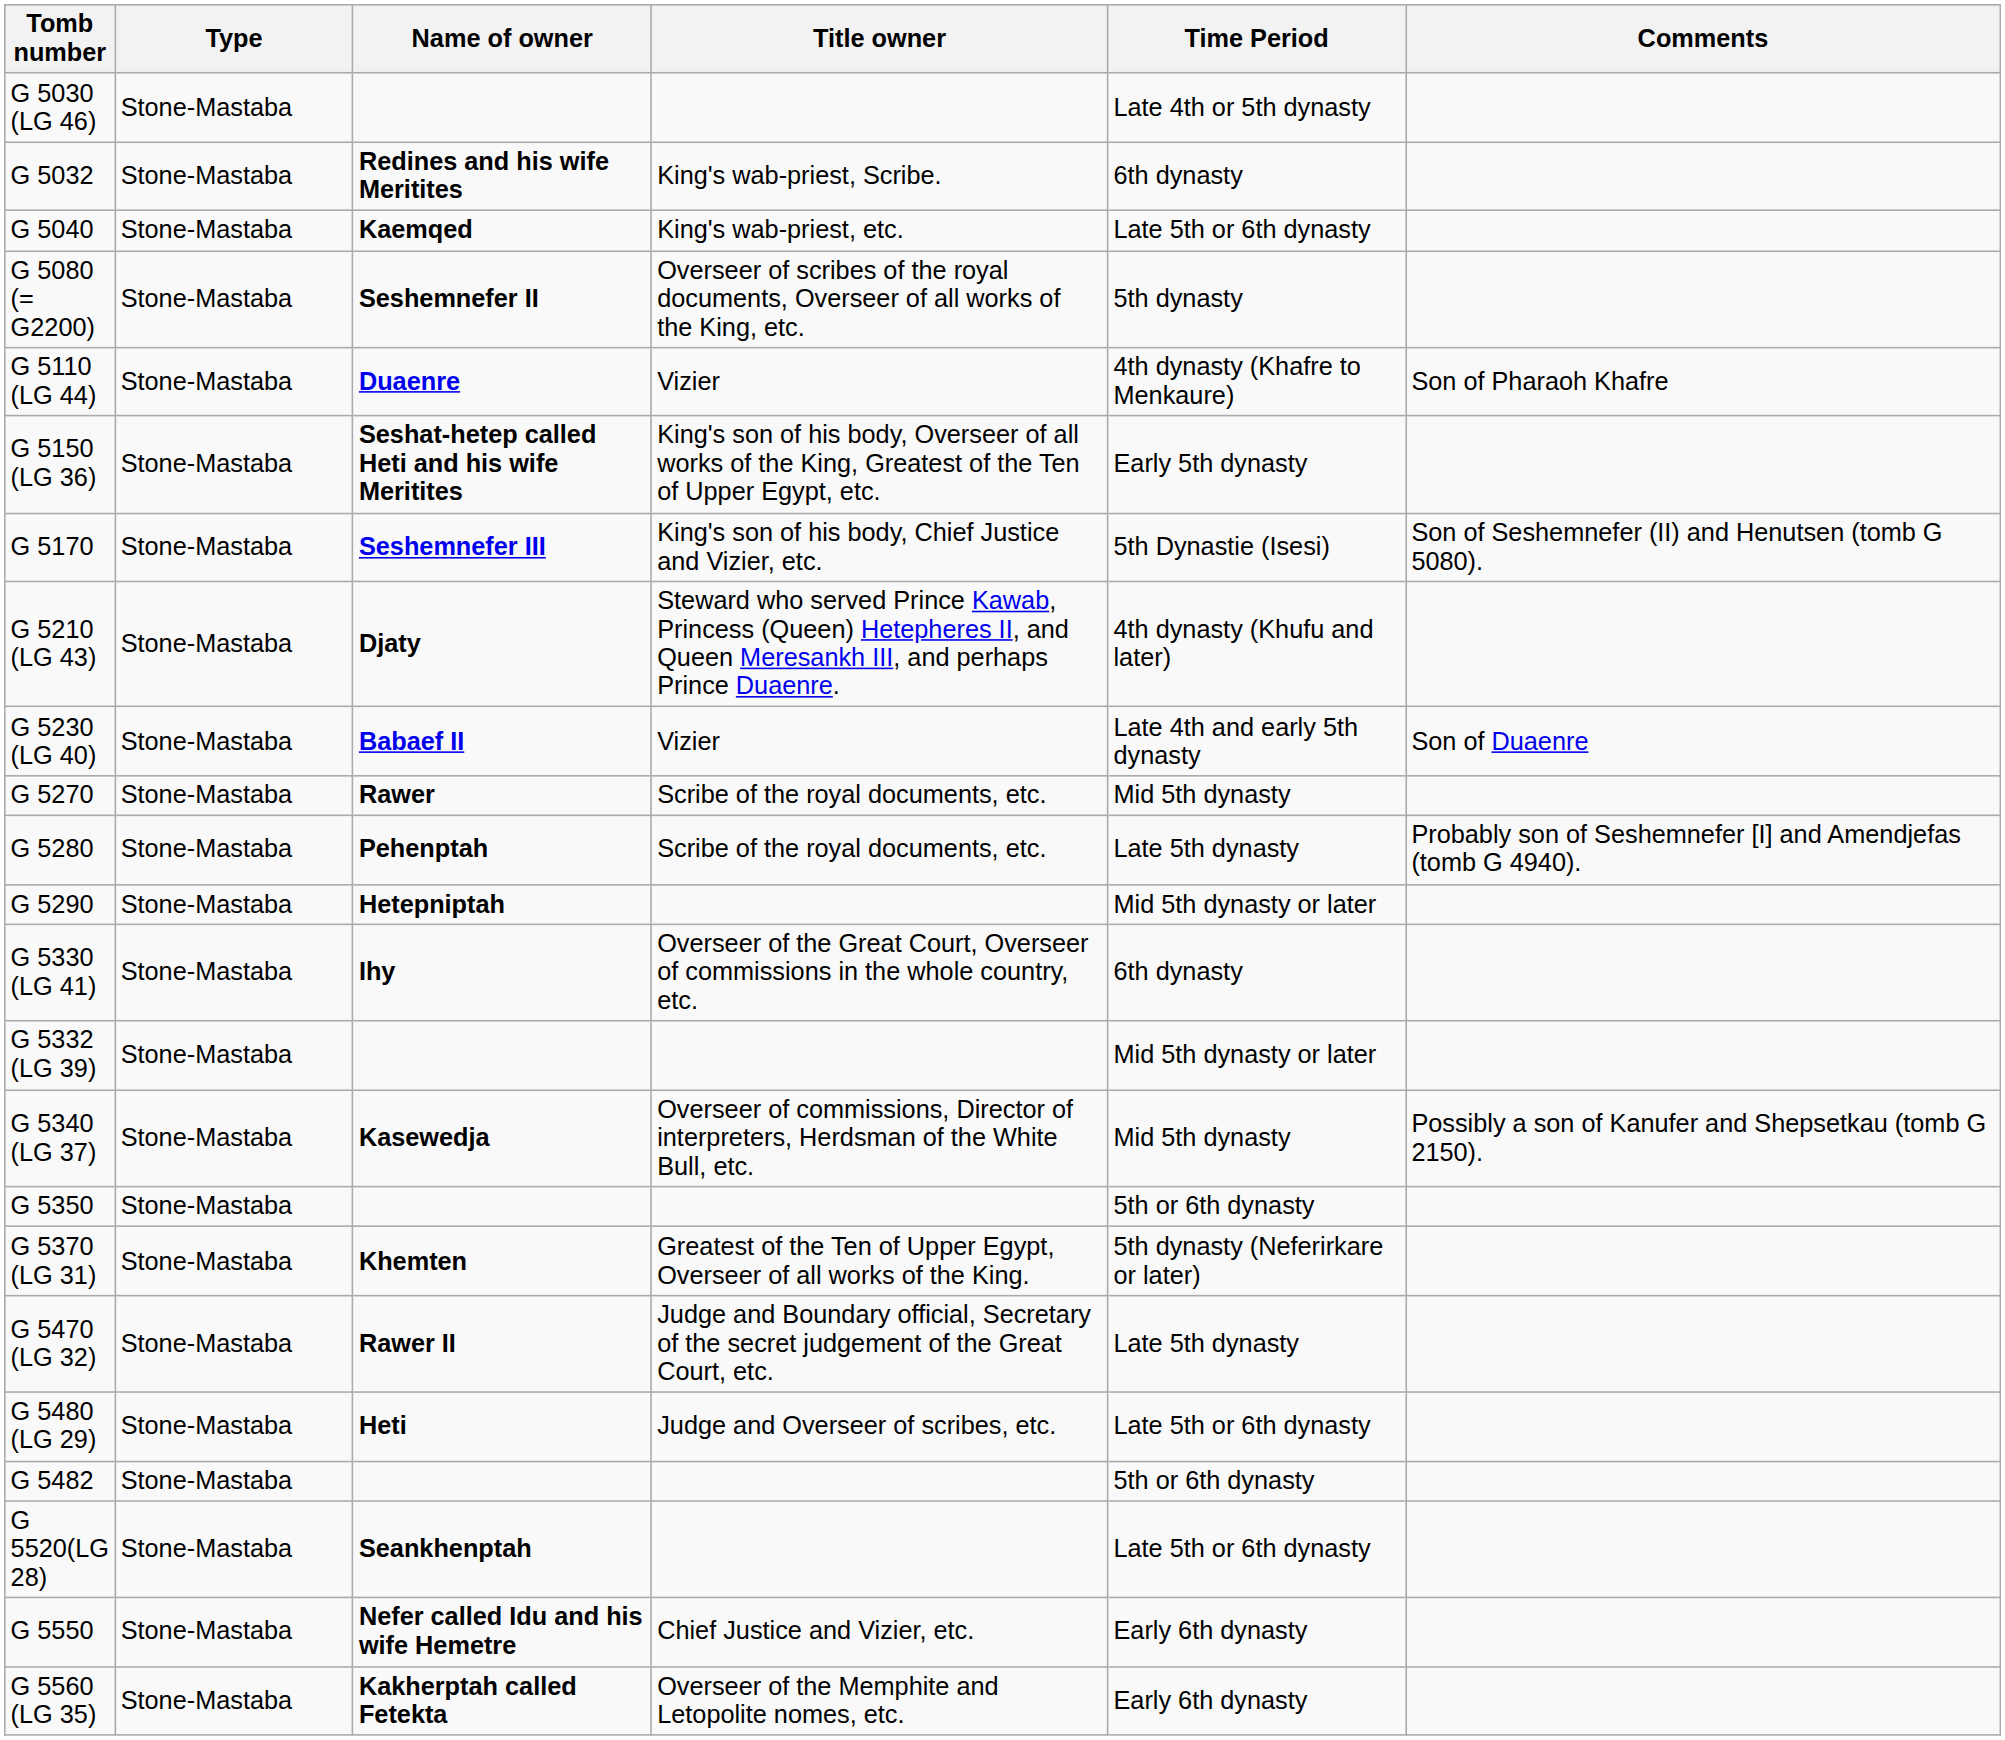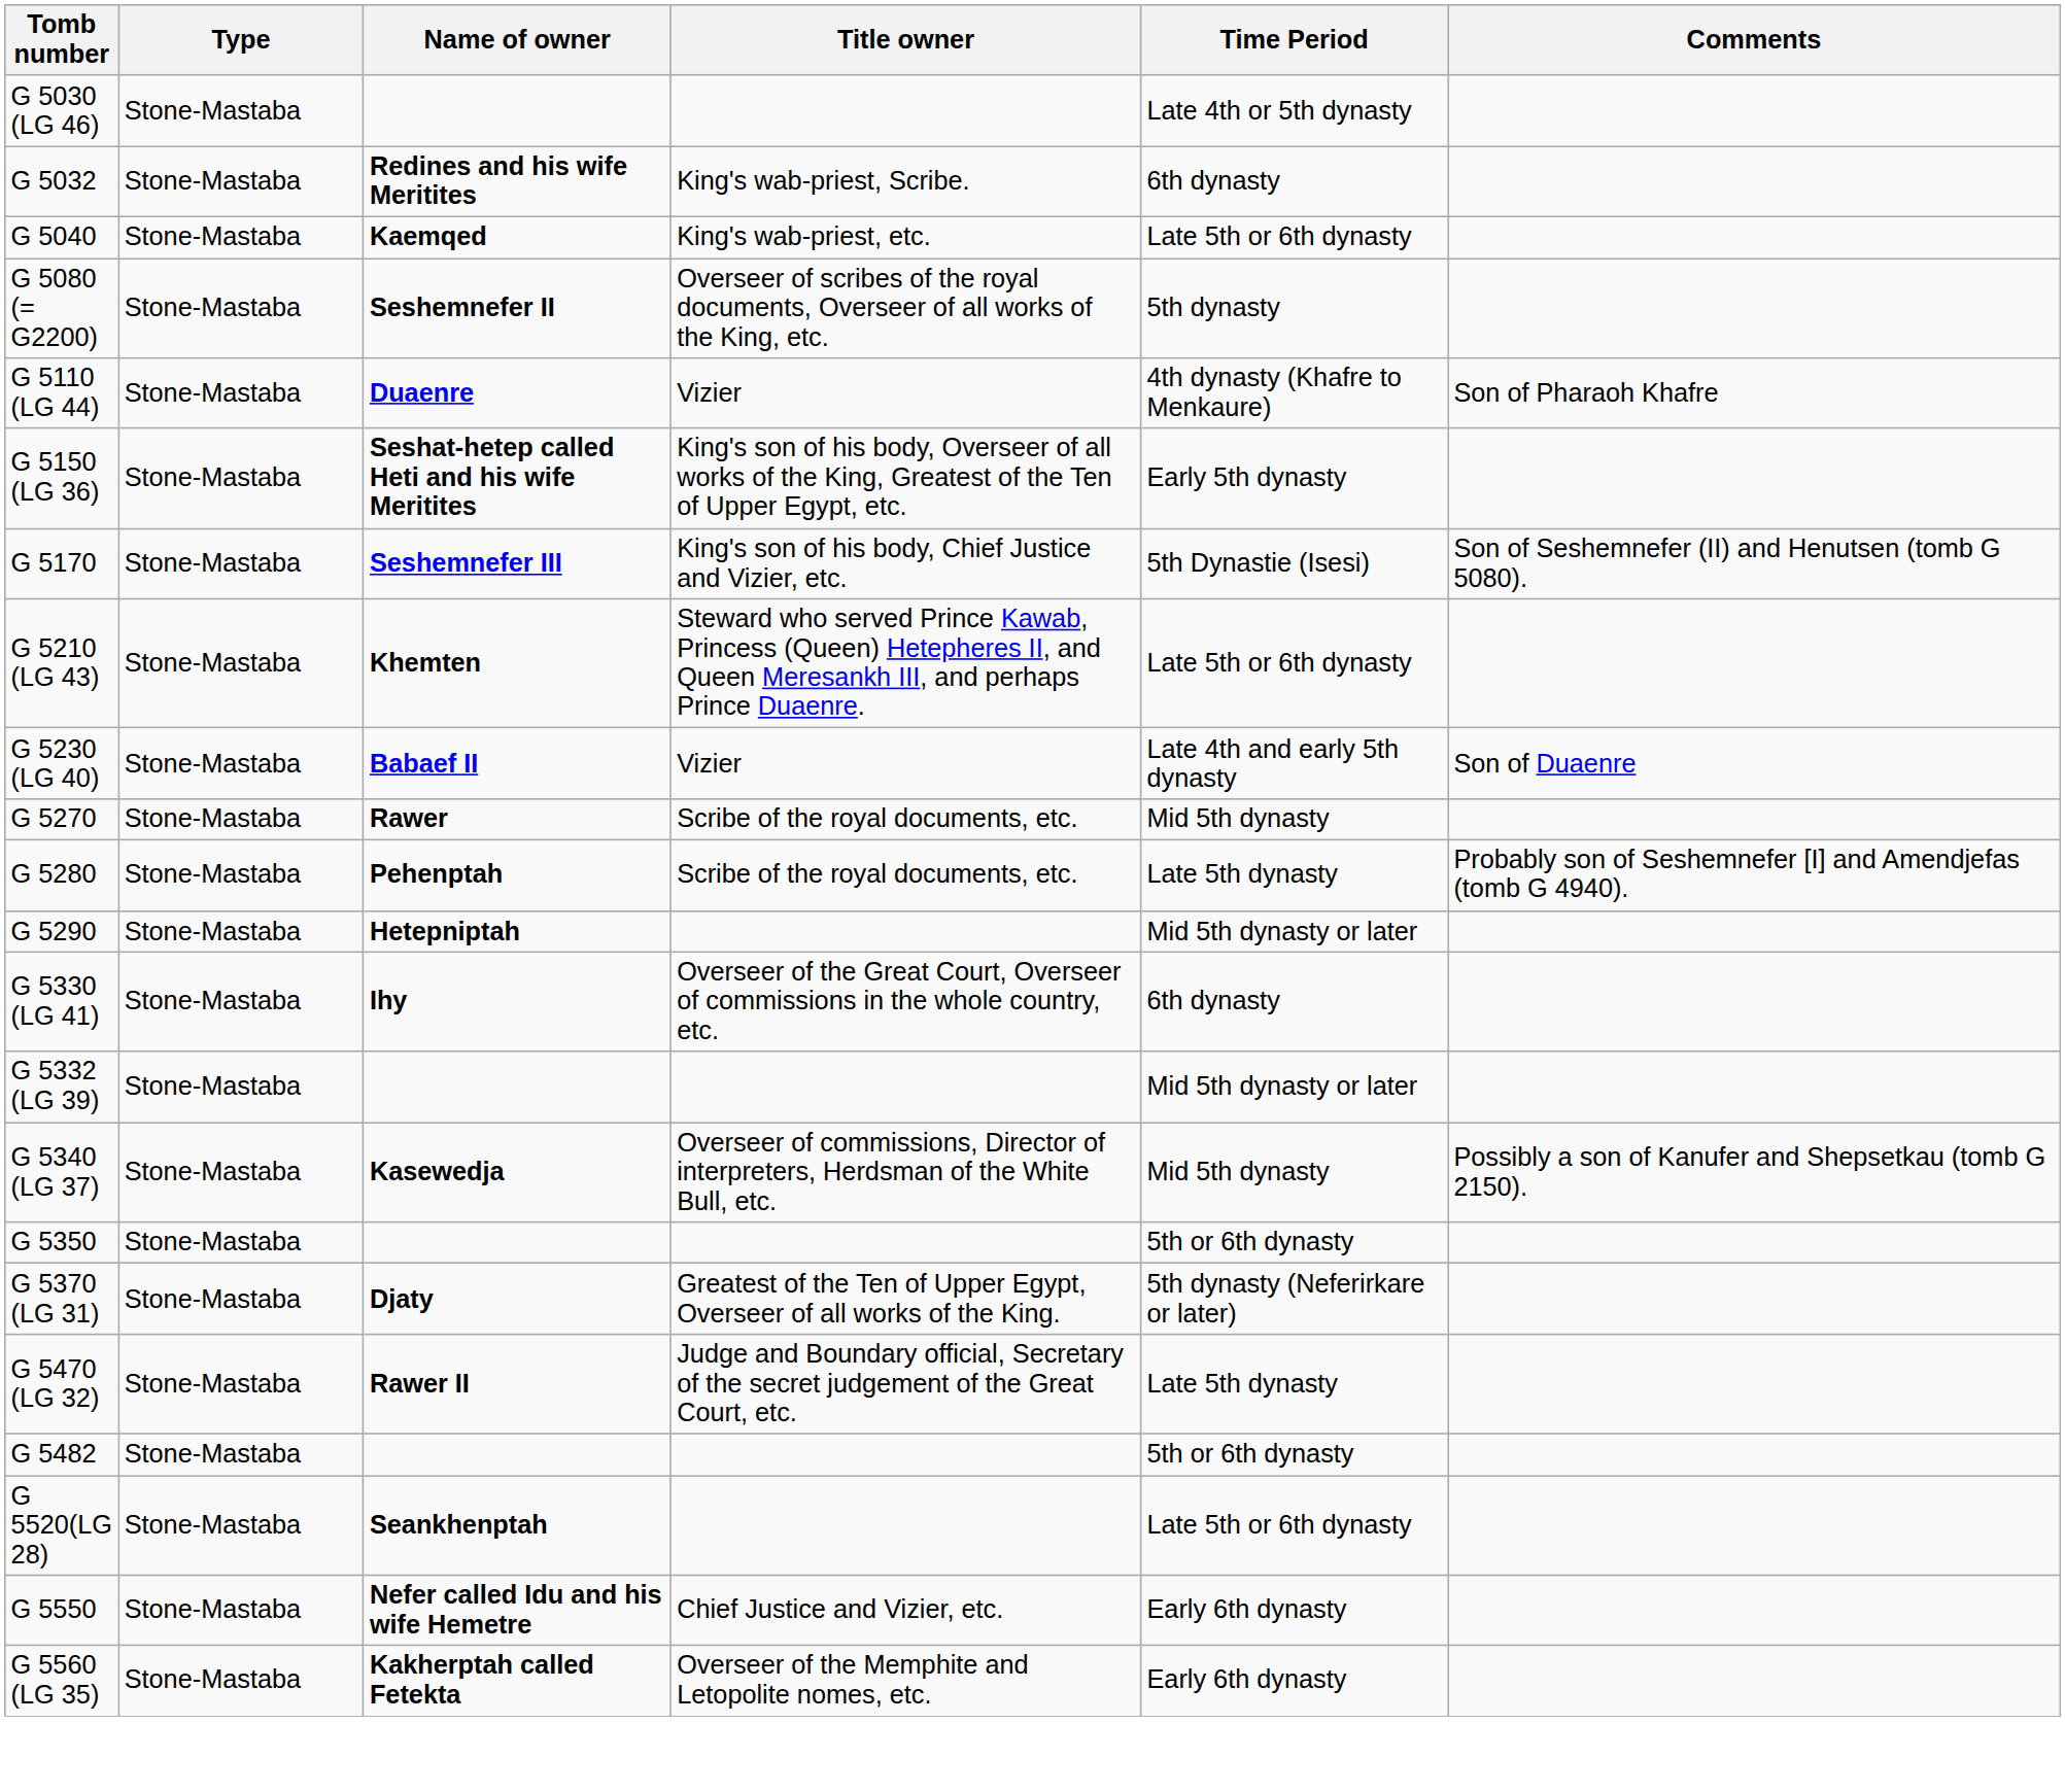 <table class="wikitable" style="width: 100%;">
 <tr>
 <th width="5%">Tomb number</th>
 <th width="12%">Type</th>
 <th width="15%">Name of owner</th>
 <th width="23%">Title owner</th>
 <th width="15%">Time Period</th>
 <th width="30%">Comments</th>
 </tr>
 <tr>
 <td>G 5030 (LG 46)</td>
 <td>Stone-Mastaba</td>
 <td></td>
 <td></td>
 <td>Late 4th or 5th dynasty</td>
 <td></td>
 </tr>
 <tr>
 <td>G 5032</td>
 <td>Stone-Mastaba</td>
 <td><strong>Redines and his wife Meritites</strong></td>
 <td>King's wab-priest, Scribe.</td>
 <td>6th dynasty</td>
 <td></td>
 </tr>
 <tr>
 <td>G 5040</td>
 <td>Stone-Mastaba</td>
 <td><strong>Kaemqed</strong></td>
 <td>King's wab-priest, etc.</td>
 <td>Late 5th or 6th dynasty</td>
 <td></td>
 </tr>
 <tr>
 <td>G 5080 (= G2200)</td>
 <td>Stone-Mastaba</td>
 <td><strong>Seshemnefer II</strong></td>
 <td>Overseer of scribes of the royal documents, Overseer of all works of the King, etc.</td>
 <td>5th dynasty</td>
 <td></td>
 </tr>
 <tr>
 <td>G 5110 (LG 44)</td>
 <td>Stone-Mastaba</td>
 <td><strong><a href='#'>Duaenre</a></strong></td>
 <td>Vizier</td>
 <td>4th dynasty (Khafre to Menkaure)</td>
 <td>Son of Pharaoh Khafre</td>
 </tr>
 <tr>
 <td>G 5150 (LG 36)</td>
 <td>Stone-Mastaba</td>
 <td><strong>Seshat-hetep called Heti and his wife Meritites</strong></td>
 <td>King's son of his body, Overseer of all works of the King, Greatest of the Ten of Upper Egypt, etc.</td>
 <td>Early 5th dynasty</td>
 <td></td>
 </tr>
 <tr>
 <td>G 5170</td>
 <td>Stone-Mastaba</td>
 <td><strong><a href='#'>Seshemnefer III</a></strong></td>
 <td>King's son of his body, Chief Justice and Vizier, etc.</td>
 <td>5th Dynastie (Isesi)</td>
 <td>Son of Seshemnefer (II) and Henutsen (tomb G 5080).</td>
 </tr>
 <tr>
 <td>G 5210 (LG 43)</td>
 <td>Stone-Mastaba</td>
-<td><strong>Djaty</strong></td>
+<td><strong>Khemten</strong></td>
 <td>Steward who served Prince <a href='#'>Kawab</a>, Princess (Queen) <a href='#'>Hetepheres II</a>, and Queen <a href='#'>Meresankh III</a>, and perhaps Prince <a href='#'>Duaenre</a>.</td>
-<td>4th dynasty (Khufu and later)</td>
+<td>Late 5th or 6th dynasty</td>
 <td></td>
 </tr>
 <tr>
 <td>G 5230 (LG 40)</td>
 <td>Stone-Mastaba</td>
 <td><strong><a href='#'>Babaef II</a></strong></td>
 <td>Vizier</td>
 <td>Late 4th and early 5th dynasty</td>
 <td>Son of <a href='#'>Duaenre</a></td>
 </tr>
 <tr>
 <td>G 5270</td>
 <td>Stone-Mastaba</td>
 <td><strong>Rawer</strong></td>
 <td>Scribe of the royal documents, etc.</td>
 <td>Mid 5th dynasty</td>
 <td></td>
 </tr>
 <tr>
 <td>G 5280</td>
 <td>Stone-Mastaba</td>
 <td><strong>Pehenptah</strong></td>
 <td>Scribe of the royal documents, etc.</td>
 <td>Late 5th dynasty</td>
 <td>Probably son of Seshemnefer [I] and Amendjefas (tomb G 4940).</td>
 </tr>
 <tr>
 <td>G 5290</td>
 <td>Stone-Mastaba</td>
 <td><strong>Hetepniptah </strong></td>
 <td></td>
 <td>Mid 5th dynasty  or later</td>
 <td></td>
 </tr>
 <tr>
 <td>G 5330 (LG 41)</td>
 <td>Stone-Mastaba</td>
 <td><strong>Ihy</strong></td>
 <td>Overseer of the Great Court, Overseer of commissions in the whole country, etc.</td>
 <td>6th dynasty</td>
 <td></td>
 </tr>
 <tr>
 <td>G 5332 (LG 39)</td>
 <td>Stone-Mastaba</td>
 <td></td>
 <td></td>
 <td>Mid 5th dynasty  or later</td>
 <td></td>
 </tr>
 <tr>
 <td>G 5340 (LG 37)</td>
 <td>Stone-Mastaba</td>
 <td><strong>Kasewedja</strong></td>
 <td>Overseer of commissions, Director of interpreters, Herdsman of the White Bull, etc.</td>
 <td>Mid 5th dynasty</td>
 <td>Possibly a son of Kanufer and Shepsetkau (tomb G 2150).</td>
 </tr>
 <tr>
 <td>G 5350</td>
 <td>Stone-Mastaba</td>
 <td></td>
 <td></td>
 <td>5th or 6th dynasty</td>
 <td></td>
 </tr>
 <tr>
 <td>G 5370 (LG 31)</td>
 <td>Stone-Mastaba</td>
-<td><strong>Khemten</strong></td>
+<td><strong>Djaty</strong></td>
 <td>Greatest of the Ten of Upper Egypt, Overseer of all works of the King.</td>
 <td>5th dynasty (Neferirkare or later)</td>
 <td></td>
 </tr>
 <tr>
 <td>G 5470 (LG 32)</td>
 <td>Stone-Mastaba</td>
 <td><strong>Rawer II</strong></td>
 <td>Judge and Boundary official, Secretary of the secret judgement of the Great Court, etc.</td>
 <td>Late 5th dynasty</td>
-<td></td>
-</tr>
-<tr>
-<td>G 5480 (LG 29)</td>
-<td>Stone-Mastaba</td>
-<td><strong>Heti</strong></td>
-<td>Judge and Overseer of scribes, etc.</td>
-<td>Late 5th or 6th dynasty</td>
 <td></td>
 </tr>
 <tr>
 <td>G 5482</td>
 <td>Stone-Mastaba</td>
 <td></td>
 <td></td>
 <td>5th or 6th dynasty</td>
 <td></td>
 </tr>
 <tr>
 <td>G 5520(LG 28)</td>
 <td>Stone-Mastaba</td>
 <td><strong>Seankhenptah</strong></td>
 <td></td>
 <td>Late 5th or 6th dynasty</td>
 <td></td>
 </tr>
 <tr>
 <td>G 5550</td>
 <td>Stone-Mastaba</td>
 <td><strong>Nefer called Idu and his wife Hemetre</strong></td>
 <td>Chief Justice and Vizier, etc.</td>
 <td>Early 6th dynasty</td>
 <td></td>
 </tr>
 <tr>
 <td>G 5560 (LG 35)</td>
 <td>Stone-Mastaba</td>
 <td><strong>Kakherptah called Fetekta</strong></td>
 <td>Overseer of the Memphite and Letopolite nomes, etc.</td>
 <td>Early 6th dynasty</td>
 <td></td>
 </tr>
 </table>
